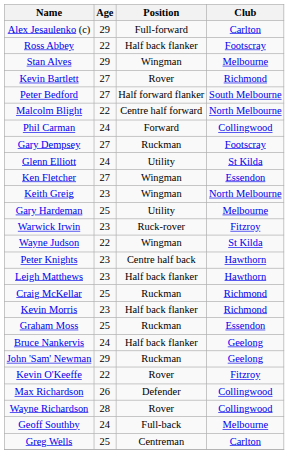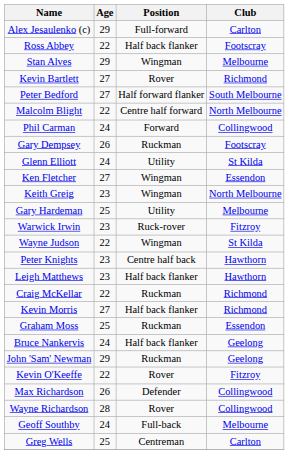 <table class="wikitable sortable" style="text-align:center">
 <tr>
 <th>Name</th>
 <th>Age</th>
 <th>Position</th>
 <th>Club</th>
 </tr>
 <tr>
 <td><a href='#'>Alex Jesaulenko</a> (c)</td>
 <td>29</td>
 <td>Full-forward</td>
 <td><a href='#'>Carlton</a></td>
 </tr>
 <tr>
 <td><a href='#'>Ross Abbey</a></td>
 <td>22</td>
 <td>Half back flanker</td>
 <td><a href='#'>Footscray</a></td>
 </tr>
 <tr>
 <td><a href='#'>Stan Alves</a></td>
 <td>29</td>
 <td>Wingman</td>
 <td><a href='#'>Melbourne</a></td>
 </tr>
 <tr>
 <td><a href='#'>Kevin Bartlett</a></td>
 <td>27</td>
 <td>Rover</td>
 <td><a href='#'>Richmond</a></td>
 </tr>
 <tr>
 <td><a href='#'>Peter Bedford</a></td>
 <td>27</td>
 <td>Half forward flanker</td>
 <td><a href='#'>South Melbourne</a></td>
 </tr>
 <tr>
 <td><a href='#'>Malcolm Blight</a></td>
 <td>22</td>
 <td>Centre half forward</td>
 <td><a href='#'>North Melbourne</a></td>
 </tr>
 <tr>
 <td><a href='#'>Phil Carman</a></td>
 <td>24</td>
 <td>Forward</td>
 <td><a href='#'>Collingwood</a></td>
 </tr>
 <tr>
 <td><a href='#'>Gary Dempsey</a></td>
-<td>27</td>
+<td>26</td>
 <td>Ruckman</td>
 <td><a href='#'>Footscray</a></td>
 </tr>
 <tr>
 <td><a href='#'>Glenn Elliott</a></td>
 <td>24</td>
 <td>Utility</td>
 <td><a href='#'>St Kilda</a></td>
 </tr>
 <tr>
 <td><a href='#'>Ken Fletcher</a></td>
 <td>27</td>
 <td>Wingman</td>
 <td><a href='#'>Essendon</a></td>
 </tr>
 <tr>
 <td><a href='#'>Keith Greig</a></td>
 <td>23</td>
 <td>Wingman</td>
 <td><a href='#'>North Melbourne</a></td>
 </tr>
 <tr>
 <td><a href='#'>Gary Hardeman</a></td>
 <td>25</td>
 <td>Utility</td>
 <td><a href='#'>Melbourne</a></td>
 </tr>
 <tr>
 <td><a href='#'>Warwick Irwin</a></td>
 <td>23</td>
 <td>Ruck-rover</td>
 <td><a href='#'>Fitzroy</a></td>
 </tr>
 <tr>
 <td><a href='#'>Wayne Judson</a></td>
 <td>22</td>
 <td>Wingman</td>
 <td><a href='#'>St Kilda</a></td>
 </tr>
 <tr>
 <td><a href='#'>Peter Knights</a></td>
 <td>23</td>
 <td>Centre half back</td>
 <td><a href='#'>Hawthorn</a></td>
 </tr>
 <tr>
 <td><a href='#'>Leigh Matthews</a></td>
 <td>23</td>
 <td>Half back flanker</td>
 <td><a href='#'>Hawthorn</a></td>
 </tr>
 <tr>
 <td><a href='#'>Craig McKellar</a></td>
-<td>25</td>
+<td>22</td>
 <td>Ruckman</td>
 <td><a href='#'>Richmond</a></td>
 </tr>
 <tr>
 <td><a href='#'>Kevin Morris</a></td>
-<td>23</td>
+<td>27</td>
 <td>Half back flanker</td>
 <td><a href='#'>Richmond</a></td>
 </tr>
 <tr>
 <td><a href='#'>Graham Moss</a></td>
 <td>25</td>
 <td>Ruckman</td>
 <td><a href='#'>Essendon</a></td>
 </tr>
 <tr>
 <td><a href='#'>Bruce Nankervis</a></td>
 <td>24</td>
 <td>Half back flanker</td>
 <td><a href='#'>Geelong</a></td>
 </tr>
 <tr>
 <td><a href='#'>John 'Sam' Newman</a></td>
 <td>29</td>
 <td>Ruckman</td>
 <td><a href='#'>Geelong</a></td>
 </tr>
 <tr>
 <td><a href='#'>Kevin O'Keeffe</a></td>
 <td>22</td>
 <td>Rover</td>
 <td><a href='#'>Fitzroy</a></td>
 </tr>
 <tr>
 <td><a href='#'>Max Richardson</a></td>
 <td>26</td>
 <td>Defender</td>
 <td><a href='#'>Collingwood</a></td>
 </tr>
 <tr>
 <td><a href='#'>Wayne Richardson</a></td>
 <td>28</td>
 <td>Rover</td>
 <td><a href='#'>Collingwood</a></td>
 </tr>
 <tr>
 <td><a href='#'>Geoff Southby</a></td>
 <td>24</td>
 <td>Full-back</td>
 <td><a href='#'>Melbourne</a></td>
 </tr>
 <tr>
 <td><a href='#'>Greg Wells</a></td>
 <td>25</td>
 <td>Centreman</td>
 <td><a href='#'>Carlton</a></td>
 </tr>
 <tr>
 </tr>
 </table>
